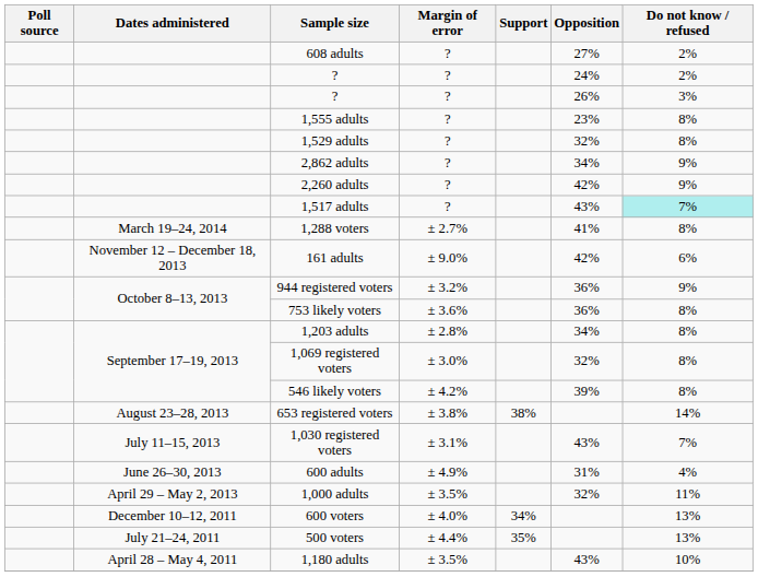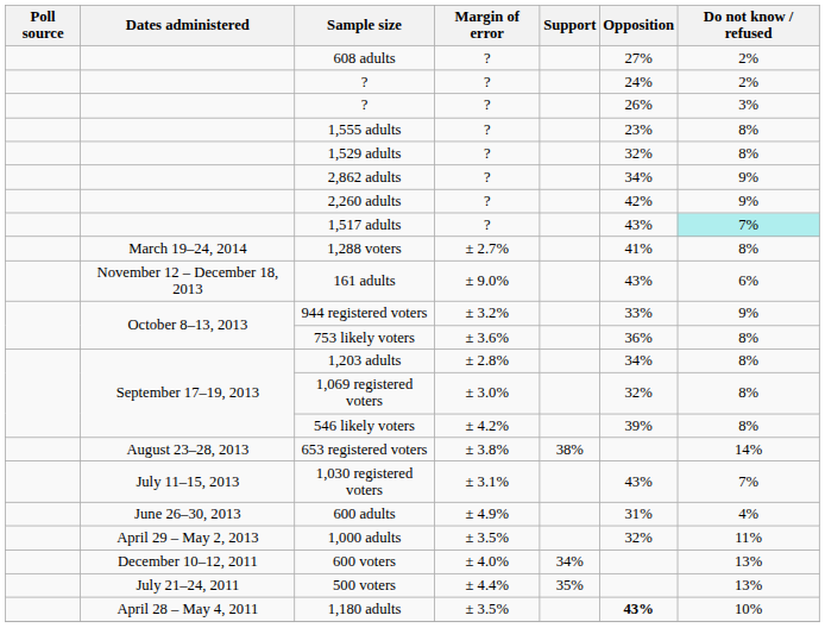 <table class="wikitable" style="text-align: center">
 <tr>
 <th>Poll source</th>
 <th>Dates administered</th>
 <th>Sample size</th>
 <th>Margin of error</th>
 <th>Support</th>
 <th>Opposition</th>
 <th>Do not know / refused</th>
 </tr>
 <tr>
 <td></td>
 <td></td>
 <td>608 adults</td>
 <td>?</td>
 <td></td>
 <td>27%</td>
 <td>2%</td>
 </tr>
 <tr>
 <td></td>
 <td></td>
 <td>?</td>
 <td>?</td>
 <td></td>
 <td>24%</td>
 <td>2%</td>
 </tr>
 <tr>
 <td></td>
 <td></td>
 <td>?</td>
 <td>?</td>
 <td></td>
 <td>26%</td>
 <td>3%</td>
 </tr>
 <tr>
 <td></td>
 <td></td>
 <td>1,555 adults</td>
 <td>?</td>
 <td></td>
 <td>23%</td>
 <td>8%</td>
 </tr>
 <tr>
 <td></td>
 <td></td>
 <td>1,529 adults</td>
 <td>?</td>
 <td></td>
 <td>32%</td>
 <td>8%</td>
 </tr>
 <tr>
 <td></td>
 <td></td>
 <td>2,862 adults</td>
 <td>?</td>
 <td></td>
 <td>34%</td>
 <td>9%</td>
 </tr>
 <tr>
 <td></td>
 <td></td>
 <td>2,260 adults</td>
 <td>?</td>
 <td></td>
 <td>42%</td>
 <td>9%</td>
 </tr>
 <tr>
 <td></td>
 <td></td>
 <td>1,517 adults</td>
 <td>?</td>
 <td></td>
 <td>43%</td>
 <td style="background: paleturquoise;">7%</td>
 </tr>
 <tr>
 <td></td>
 <td>March 19–24, 2014</td>
 <td>1,288 voters</td>
 <td>± 2.7%</td>
 <td></td>
 <td>41%</td>
 <td>8%</td>
 </tr>
 <tr>
 <td></td>
 <td>November 12 – December 18, 2013</td>
 <td>161 adults</td>
 <td>± 9.0%</td>
 <td></td>
-<td>42%</td>
+<td>43%</td>
 <td>6%</td>
 </tr>
 <tr>
 <td rowspan=2 colspan=1></td>
 <td rowspan=2 colspan=1>October 8–13, 2013</td>
 <td>944 registered voters</td>
 <td>± 3.2%</td>
 <td></td>
-<td>36%</td>
+<td>33%</td>
 <td>9%</td>
 </tr>
 <tr>
 <td>753 likely voters</td>
 <td>± 3.6%</td>
 <td></td>
 <td>36%</td>
 <td>8%</td>
 </tr>
 <tr>
 <td rowspan=3 colspan=1></td>
 <td rowspan=3 colspan=1>September 17–19, 2013</td>
 <td>1,203 adults</td>
 <td>± 2.8%</td>
 <td></td>
 <td>34%</td>
 <td>8%</td>
 </tr>
 <tr>
 <td>1,069 registered voters</td>
 <td>± 3.0%</td>
 <td></td>
 <td>32%</td>
 <td>8%</td>
 </tr>
 <tr>
 <td>546 likely voters</td>
 <td>± 4.2%</td>
 <td></td>
 <td>39%</td>
 <td>8%</td>
 </tr>
 <tr>
 <td></td>
 <td>August 23–28, 2013</td>
 <td>653 registered voters</td>
 <td>± 3.8%</td>
 <td>38%</td>
 <td></td>
 <td>14%</td>
 </tr>
 <tr>
 <td></td>
 <td>July 11–15, 2013</td>
 <td>1,030 registered voters</td>
 <td>± 3.1%</td>
 <td></td>
 <td>43%</td>
 <td>7%</td>
 </tr>
 <tr>
 <td></td>
 <td>June 26–30, 2013</td>
 <td>600 adults</td>
 <td>± 4.9%</td>
 <td></td>
 <td>31%</td>
 <td>4%</td>
 </tr>
 <tr>
 <td></td>
 <td>April 29 – May 2, 2013</td>
 <td>1,000 adults</td>
 <td>± 3.5%</td>
 <td></td>
 <td>32%</td>
 <td>11%</td>
 </tr>
 <tr>
 <td></td>
 <td>December 10–12, 2011</td>
 <td>600 voters</td>
 <td>± 4.0%</td>
 <td>34%</td>
 <td></td>
 <td>13%</td>
 </tr>
 <tr>
 <td></td>
 <td>July 21–24, 2011</td>
 <td>500 voters</td>
 <td>± 4.4%</td>
 <td>35%</td>
 <td></td>
 <td>13%</td>
 </tr>
 <tr>
 <td></td>
 <td>April 28 – May 4, 2011</td>
 <td>1,180 adults</td>
 <td>± 3.5%</td>
 <td></td>
-<td>43%</td>
+<td><strong>43%</strong></td>
 <td>10%</td>
 </tr>
 <tr>
 </tr>
 </table>
